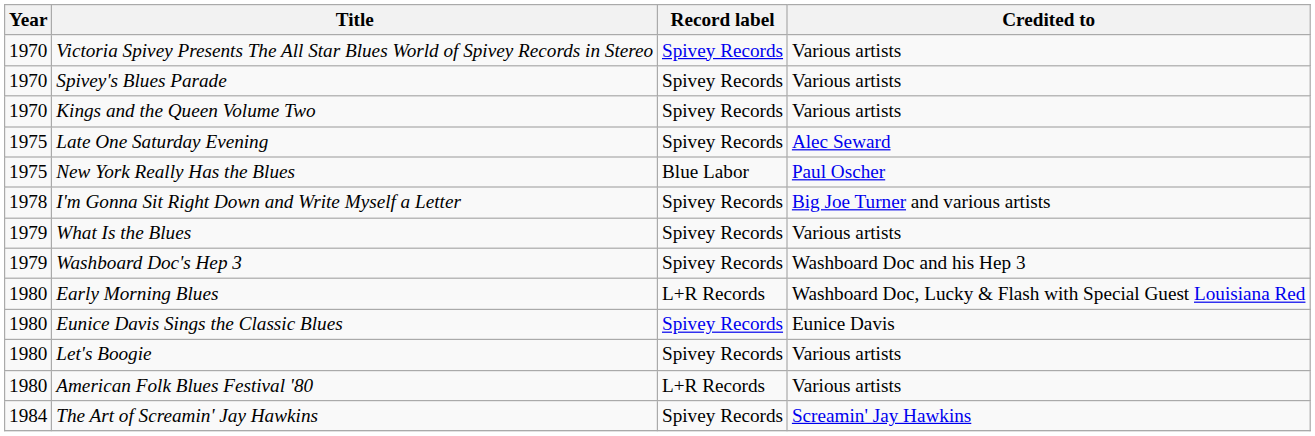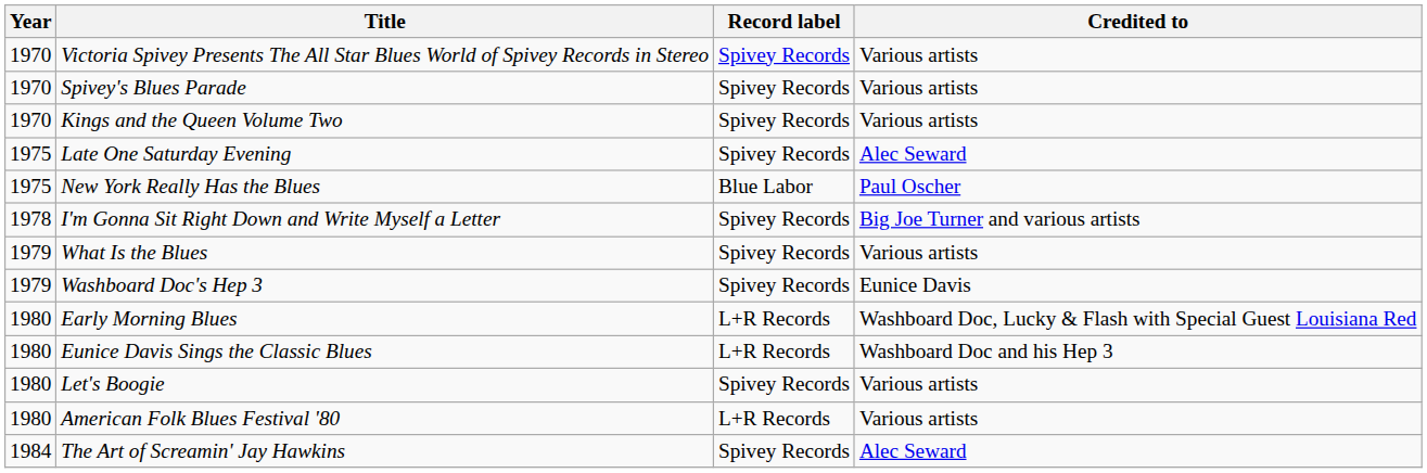 <table class="wikitable sortable">
 <tr>
 <th>Year</th>
 <th>Title</th>
 <th>Record label</th>
 <th>Credited to</th>
 </tr>
 <tr>
 <td>1970</td>
 <td><em>Victoria Spivey Presents The All Star Blues World of Spivey Records in Stereo</em></td>
 <td align="left"><a href='#'>Spivey Records</a></td>
 <td>Various artists</td>
 </tr>
 <tr>
 <td>1970</td>
 <td><em>Spivey's Blues Parade</em></td>
 <td align="left">Spivey Records</td>
 <td>Various artists</td>
 </tr>
 <tr>
 <td>1970</td>
 <td><em>Kings and the Queen Volume Two</em></td>
 <td align="left">Spivey Records</td>
 <td>Various artists</td>
 </tr>
 <tr>
 <td>1975</td>
 <td><em>Late One Saturday Evening</em></td>
 <td align="left">Spivey Records</td>
 <td><a href='#'>Alec Seward</a></td>
 </tr>
 <tr>
 <td>1975</td>
 <td><em>New York Really Has the Blues</em></td>
 <td align="left">Blue Labor</td>
 <td><a href='#'>Paul Oscher</a></td>
 </tr>
 <tr>
 <td>1978</td>
 <td><em>I'm Gonna Sit Right Down and Write Myself a Letter</em></td>
 <td align="left">Spivey Records</td>
 <td><a href='#'>Big Joe Turner</a> and various artists</td>
 </tr>
 <tr>
 <td>1979</td>
 <td><em>What Is the Blues</em></td>
 <td align="left">Spivey Records</td>
 <td>Various artists</td>
 </tr>
 <tr>
 <td>1979</td>
 <td><em>Washboard Doc's Hep 3</em></td>
 <td align="left">Spivey Records</td>
-<td>Washboard Doc and his Hep 3</td>
+<td>Eunice Davis</td>
 </tr>
 <tr>
 <td>1980</td>
 <td><em>Early Morning Blues</em></td>
 <td align="left">L+R Records</td>
 <td>Washboard Doc, Lucky & Flash with Special Guest <a href='#'>Louisiana Red</a></td>
 </tr>
 <tr>
 <td>1980</td>
 <td><em>Eunice Davis Sings the Classic Blues</em></td>
-<td align="left"><a href='#'>Spivey Records</a></td>
-<td>Eunice Davis</td>
+<td align="left">L+R Records</td>
+<td>Washboard Doc and his Hep 3</td>
 </tr>
 <tr>
 <td>1980</td>
 <td><em>Let's Boogie</em></td>
 <td align="left">Spivey Records</td>
 <td>Various artists</td>
 </tr>
 <tr>
 <td>1980</td>
 <td><em>American Folk Blues Festival '80</em></td>
 <td align="left">L+R Records</td>
 <td>Various artists</td>
 </tr>
 <tr>
 <td>1984</td>
 <td><em>The Art of Screamin' Jay Hawkins</em></td>
 <td align="left">Spivey Records</td>
-<td><a href='#'>Screamin' Jay Hawkins</a></td>
+<td><a href='#'>Alec Seward</a></td>
 </tr>
 <tr>
 </tr>
 </table>
